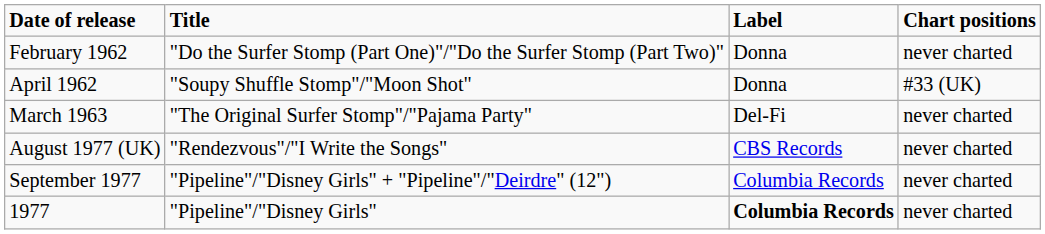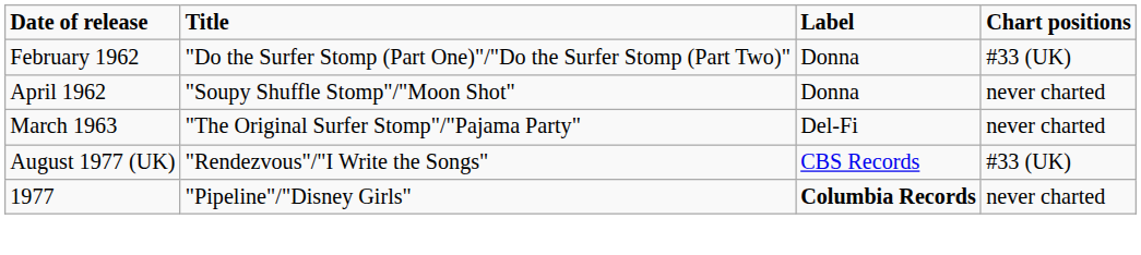 <table class="wikitable">
 <tr>
 <td><strong>Date of release</strong></td>
 <td><strong>Title</strong></td>
 <td><strong>Label</strong></td>
 <td><strong>Chart positions</strong></td>
 </tr>
 <tr>
 <td>February 1962</td>
 <td>"Do the Surfer Stomp (Part One)"/"Do the Surfer Stomp (Part Two)"</td>
 <td>Donna</td>
-<td>never charted</td>
+<td>#33 (UK)</td>
 </tr>
 <tr>
 <td>April 1962</td>
 <td>"Soupy Shuffle Stomp"/"Moon Shot"</td>
 <td>Donna</td>
-<td>#33 (UK)</td>
+<td>never charted</td>
 </tr>
 <tr>
 <td>March 1963</td>
 <td>"The Original Surfer Stomp"/"Pajama Party"</td>
 <td>Del-Fi</td>
 <td>never charted</td>
 </tr>
 <tr>
 <td>August 1977 (UK)</td>
 <td>"Rendezvous"/"I Write the Songs"</td>
 <td><a href='#'>CBS Records</a></td>
-<td>never charted</td>
-</tr>
-<tr>
-<td>September 1977</td>
-<td>"Pipeline"/"Disney Girls" + "Pipeline"/"<a href='#'>Deirdre</a>" (12")</td>
-<td><a href='#'>Columbia Records</a></td>
-<td>never charted</td>
+<td>#33 (UK)</td>
 </tr>
 <tr>
 <td>1977</td>
 <td>"Pipeline"/"Disney Girls"</td>
 <td><strong>Columbia Records</strong></td>
 <td>never charted</td>
 </tr>
 </table>
